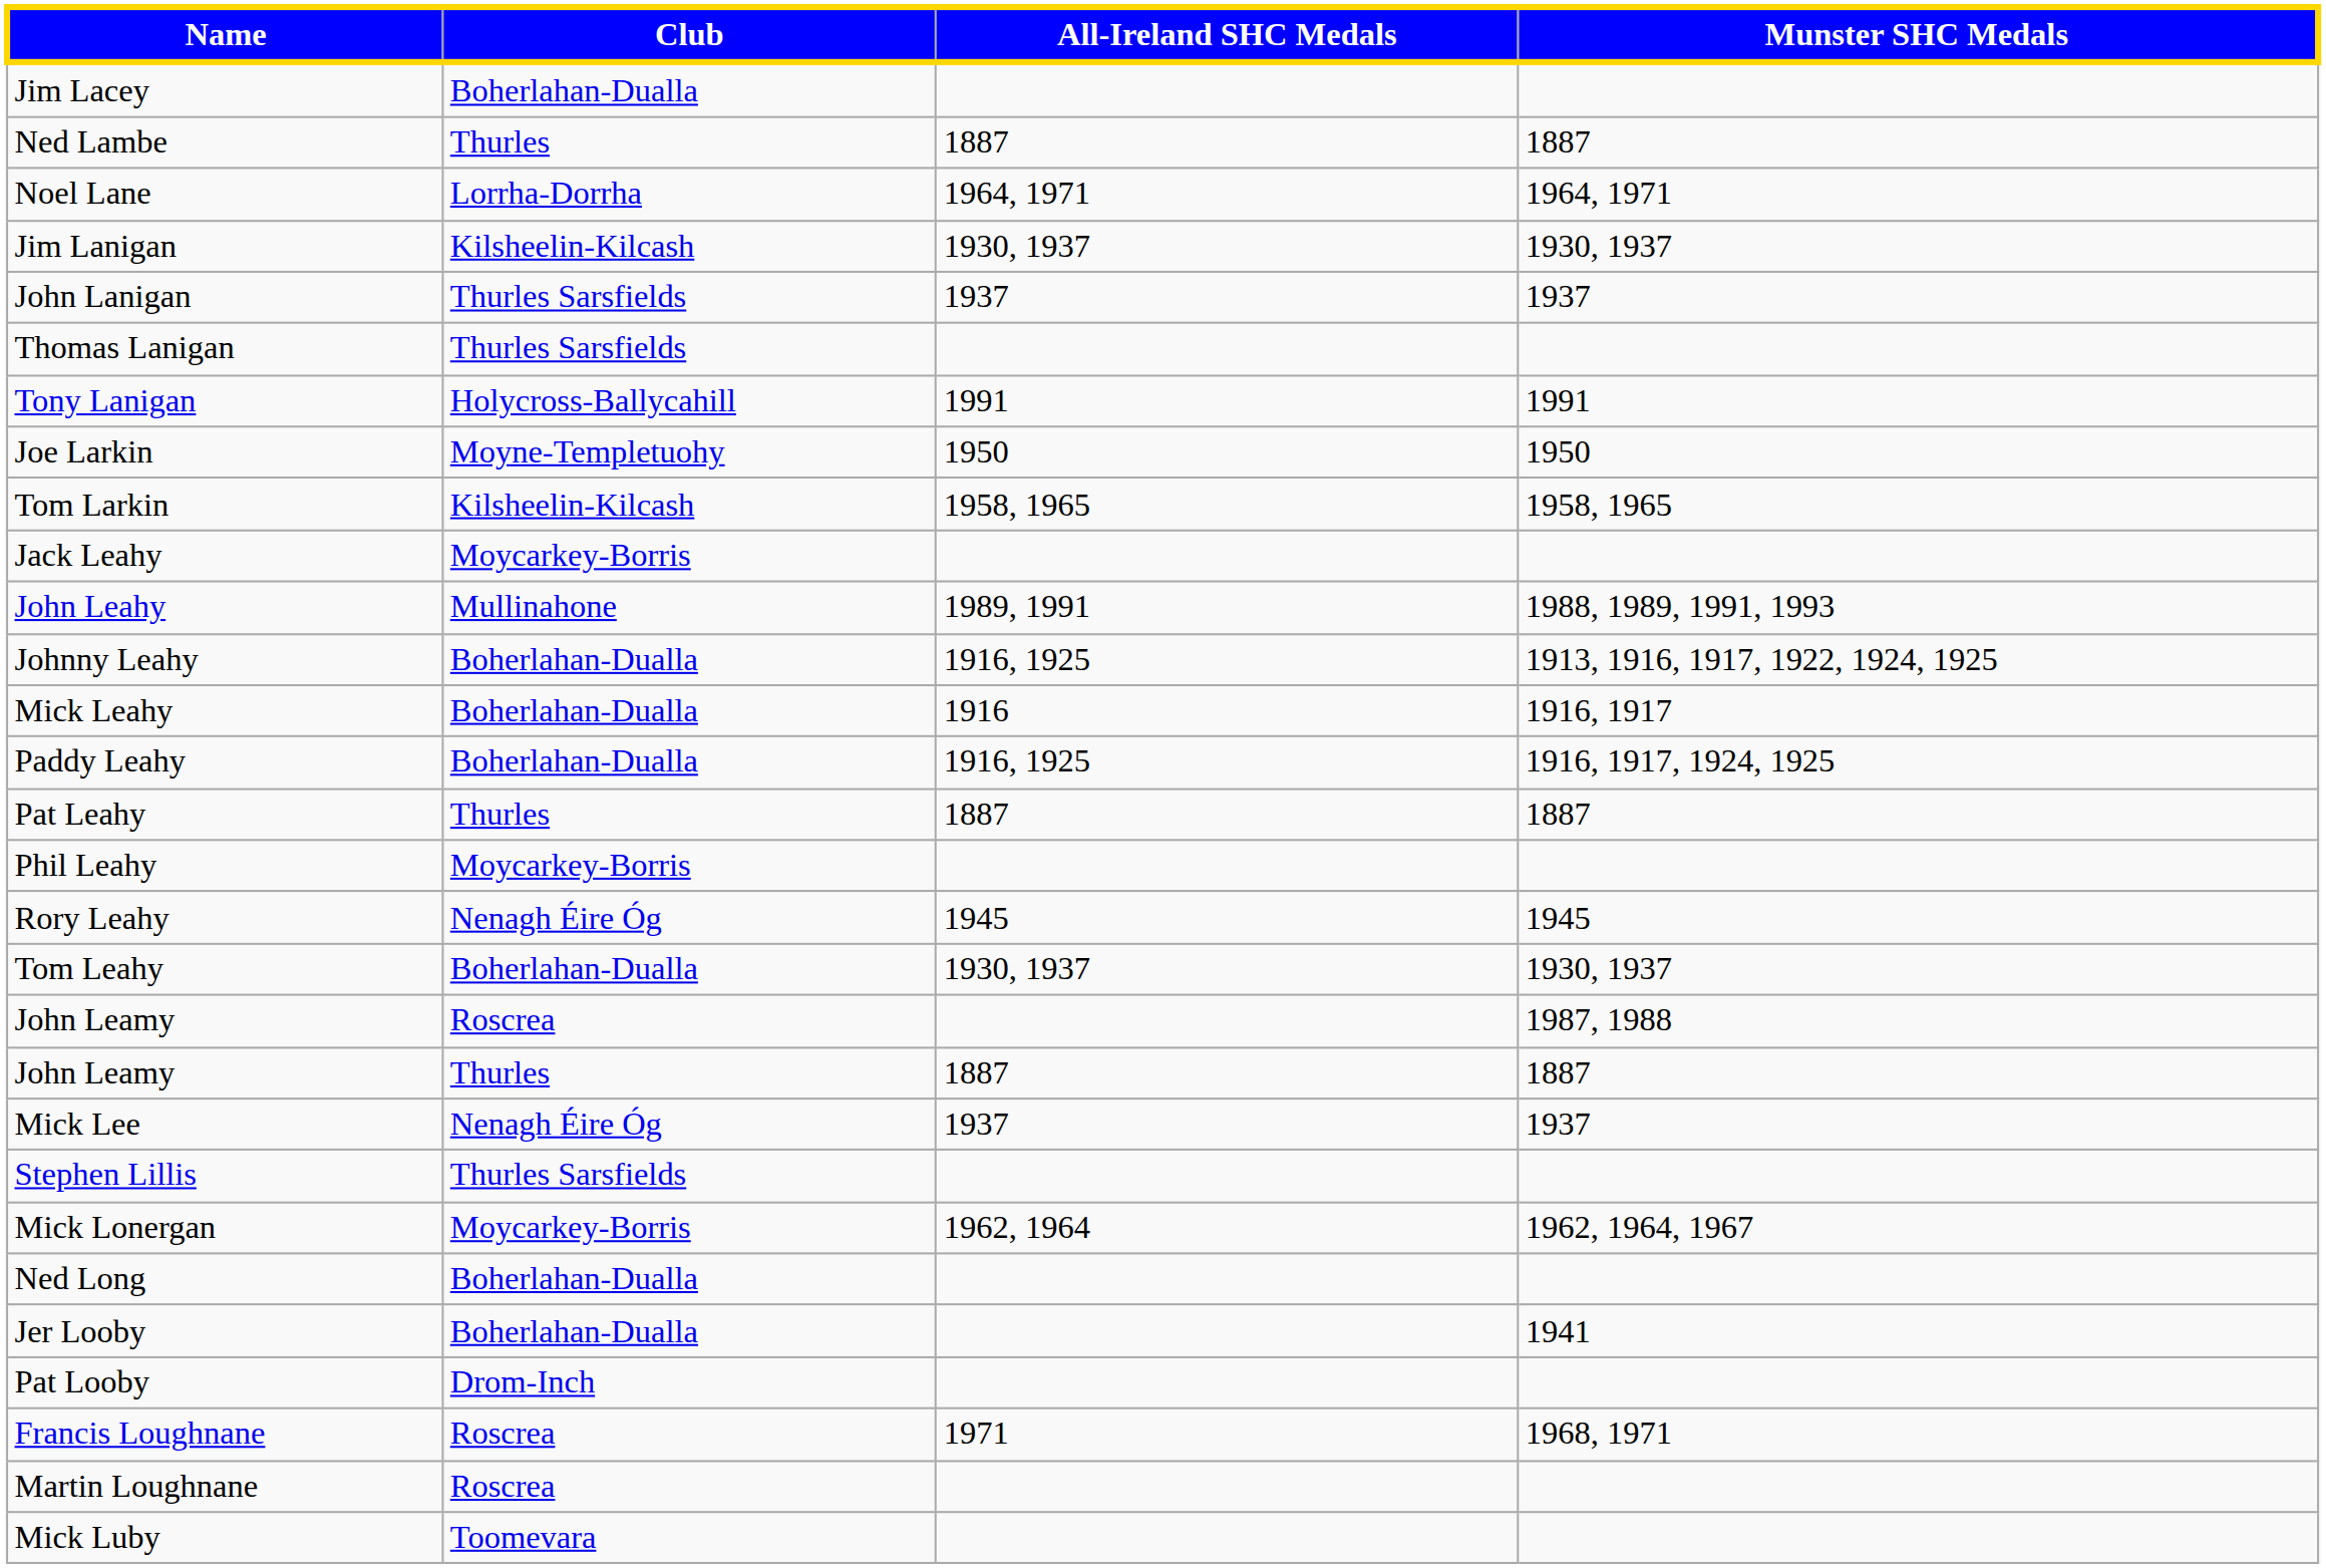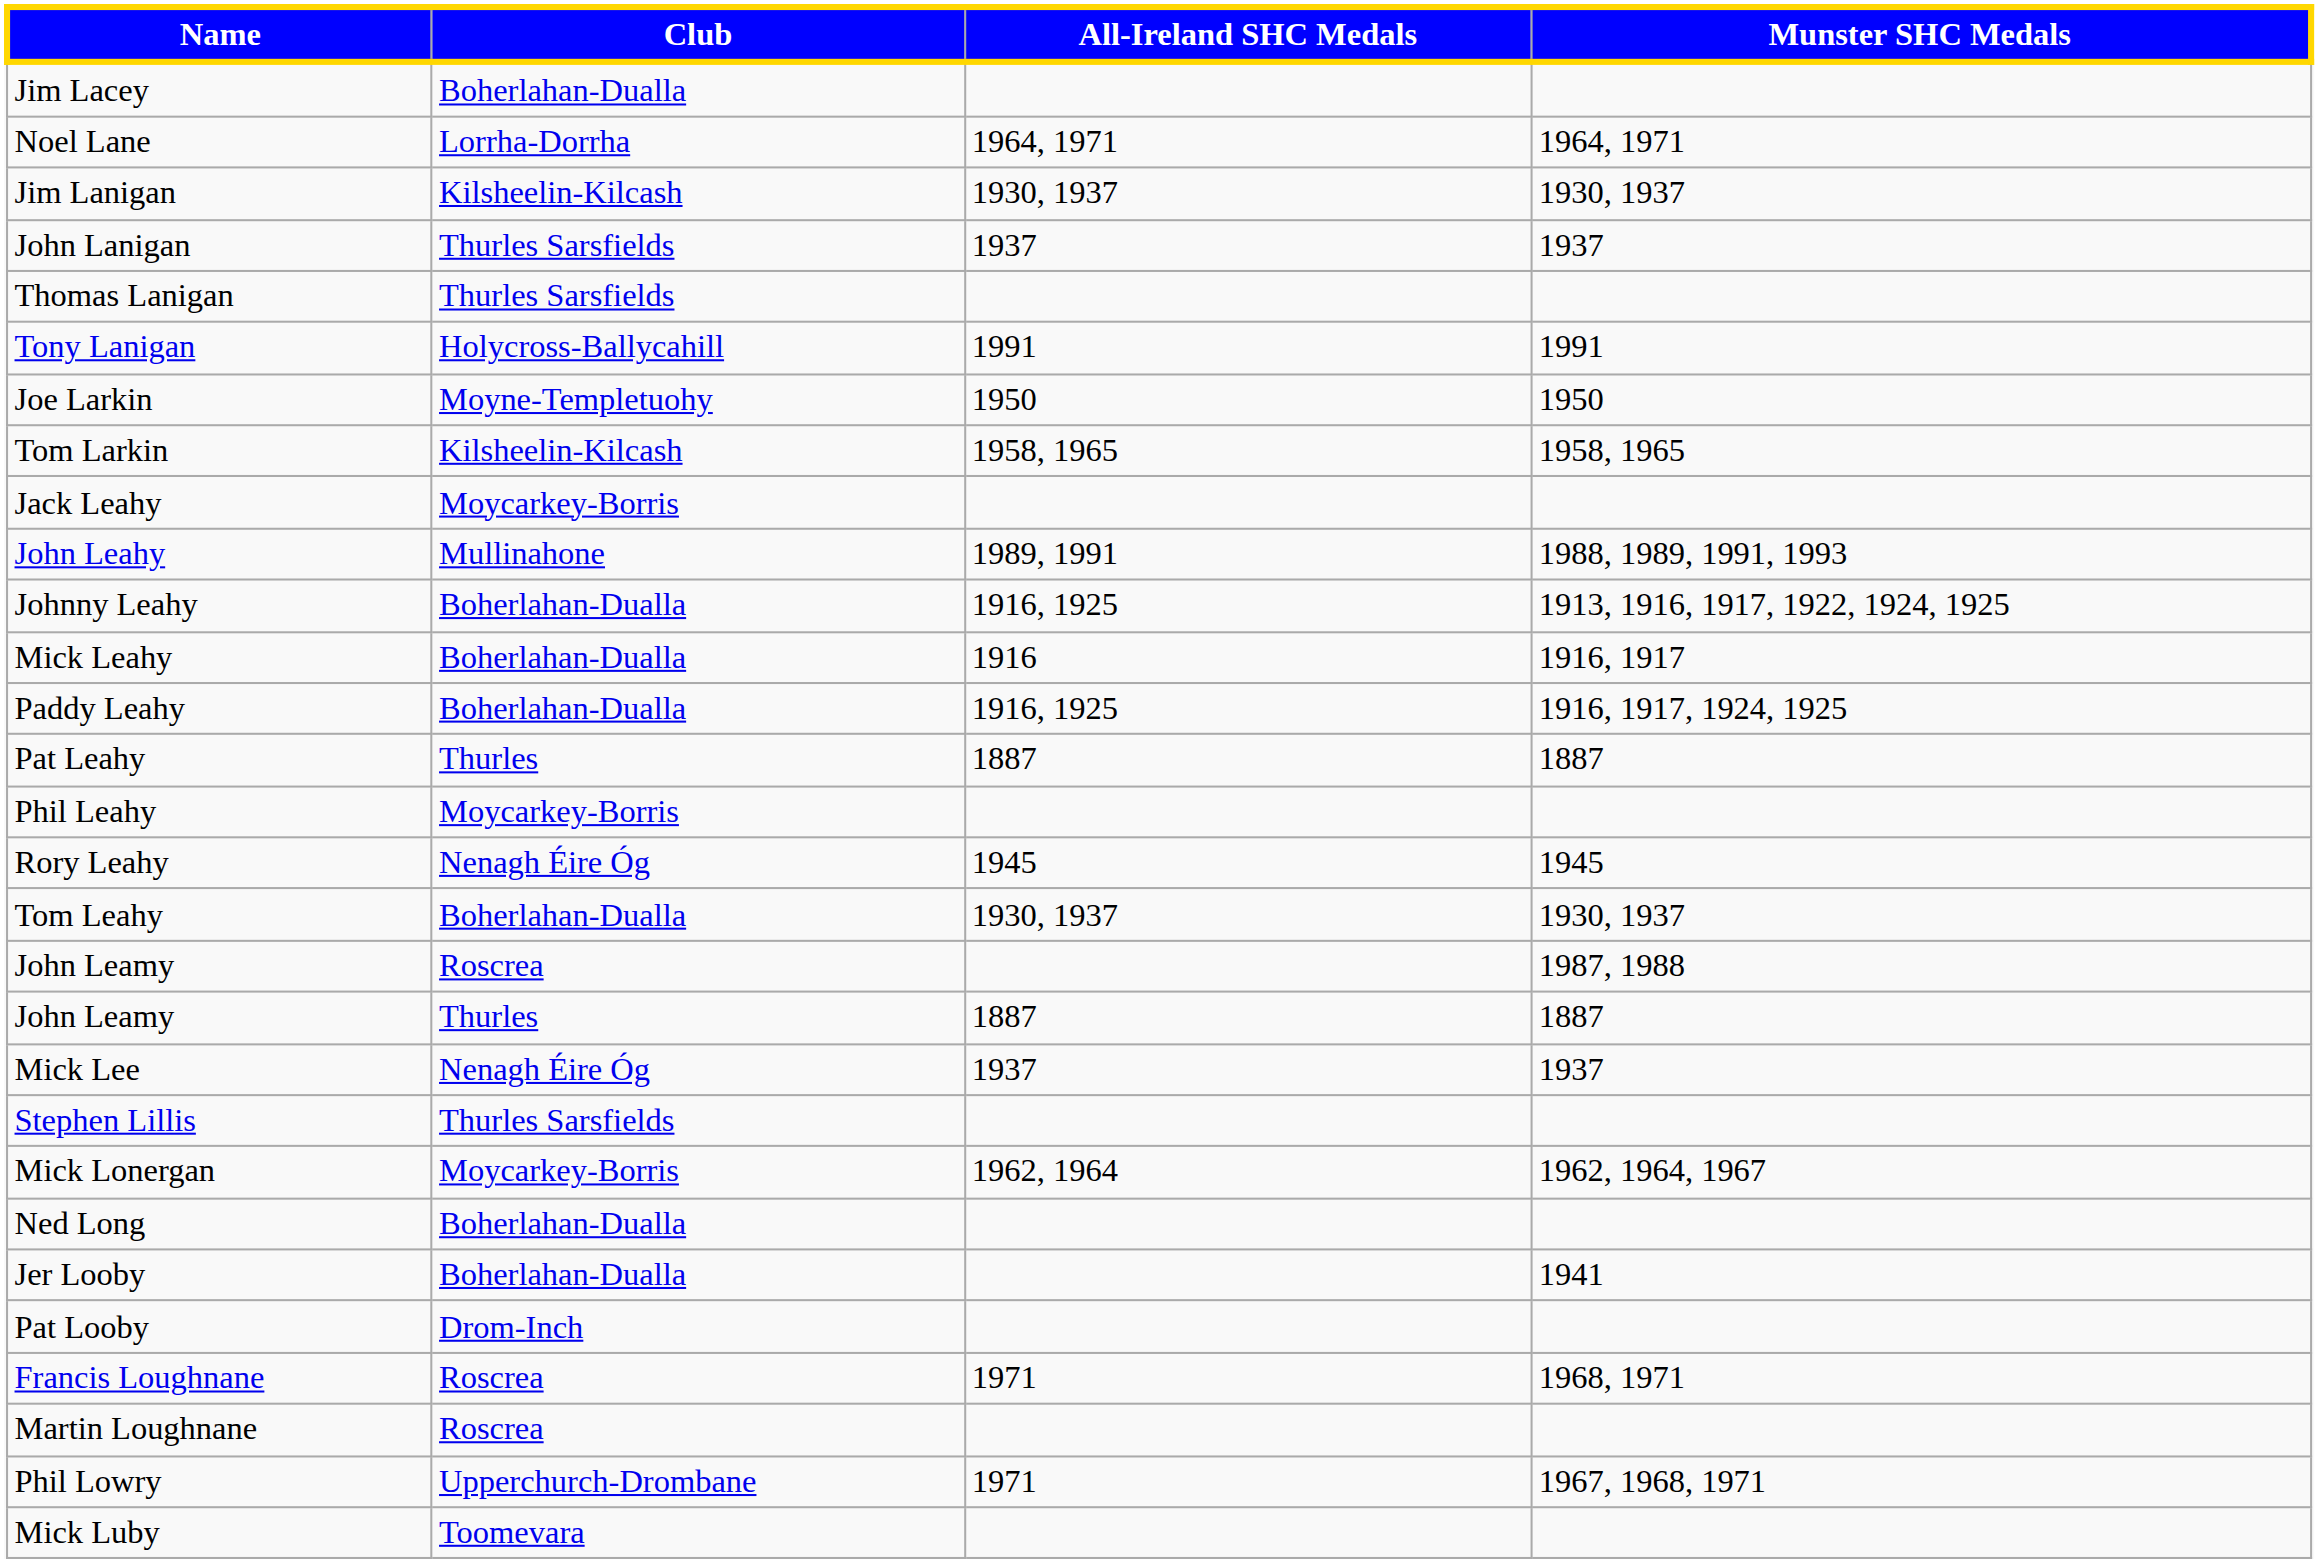 <table class="wikitable" width="90%">
 <tr style="text-align:center;background:blue;color:white;border:3px solid gold;">
 <td><strong>Name</strong></td>
 <td><strong>Club</strong></td>
 <td><strong>All-Ireland SHC Medals</strong></td>
 <td><strong>Munster SHC Medals</strong></td>
 </tr>
 <tr>
 <td>Jim Lacey</td>
 <td><a href='#'>Boherlahan-Dualla</a></td>
 <td></td>
 <td></td>
-</tr>
-<tr>
-<td>Ned Lambe</td>
-<td><a href='#'>Thurles</a></td>
-<td>1887</td>
-<td>1887</td>
 </tr>
 <tr>
 <td>Noel Lane</td>
 <td><a href='#'>Lorrha-Dorrha</a></td>
 <td>1964, 1971</td>
 <td>1964, 1971</td>
 </tr>
 <tr>
 <td>Jim Lanigan</td>
 <td><a href='#'>Kilsheelin-Kilcash</a></td>
 <td>1930, 1937</td>
 <td>1930, 1937</td>
 </tr>
 <tr>
 <td>John Lanigan</td>
 <td><a href='#'>Thurles Sarsfields</a></td>
 <td>1937</td>
 <td>1937</td>
 </tr>
 <tr>
 <td>Thomas Lanigan</td>
 <td><a href='#'>Thurles Sarsfields</a></td>
 <td></td>
 <td></td>
 </tr>
 <tr>
 <td><a href='#'>Tony Lanigan</a></td>
 <td><a href='#'>Holycross-Ballycahill</a></td>
 <td>1991</td>
 <td>1991</td>
 </tr>
 <tr>
 <td>Joe Larkin</td>
 <td><a href='#'>Moyne-Templetuohy</a></td>
 <td>1950</td>
 <td>1950</td>
 </tr>
 <tr>
 <td>Tom Larkin</td>
 <td><a href='#'>Kilsheelin-Kilcash</a></td>
 <td>1958, 1965</td>
 <td>1958, 1965</td>
 </tr>
 <tr>
 <td>Jack Leahy</td>
 <td><a href='#'>Moycarkey-Borris</a></td>
 <td></td>
 <td></td>
 </tr>
 <tr>
 <td><a href='#'>John Leahy</a></td>
 <td><a href='#'>Mullinahone</a></td>
 <td>1989, 1991</td>
 <td>1988, 1989, 1991, 1993</td>
 </tr>
 <tr>
 <td>Johnny Leahy</td>
 <td><a href='#'>Boherlahan-Dualla</a></td>
 <td>1916, 1925</td>
 <td>1913, 1916, 1917, 1922, 1924, 1925</td>
 </tr>
 <tr>
 <td>Mick Leahy</td>
 <td><a href='#'>Boherlahan-Dualla</a></td>
 <td>1916</td>
 <td>1916, 1917</td>
 </tr>
 <tr>
 <td>Paddy Leahy</td>
 <td><a href='#'>Boherlahan-Dualla</a></td>
 <td>1916, 1925</td>
 <td>1916, 1917, 1924, 1925</td>
 </tr>
 <tr>
 <td>Pat Leahy</td>
 <td><a href='#'>Thurles</a></td>
 <td>1887</td>
 <td>1887</td>
 </tr>
 <tr>
 <td>Phil Leahy</td>
 <td><a href='#'>Moycarkey-Borris</a></td>
 <td></td>
 <td></td>
 </tr>
 <tr>
 <td>Rory Leahy</td>
 <td><a href='#'>Nenagh Éire Óg</a></td>
 <td>1945</td>
 <td>1945</td>
 </tr>
 <tr>
 <td>Tom Leahy</td>
 <td><a href='#'>Boherlahan-Dualla</a></td>
 <td>1930, 1937</td>
 <td>1930, 1937</td>
 </tr>
 <tr>
 <td>John Leamy</td>
 <td><a href='#'>Roscrea</a></td>
 <td></td>
 <td>1987, 1988</td>
 </tr>
 <tr>
 <td>John Leamy</td>
 <td><a href='#'>Thurles</a></td>
 <td>1887</td>
 <td>1887</td>
 </tr>
 <tr>
 <td>Mick Lee</td>
 <td><a href='#'>Nenagh Éire Óg</a></td>
 <td>1937</td>
 <td>1937</td>
 </tr>
 <tr>
 <td><a href='#'>Stephen Lillis</a></td>
 <td><a href='#'>Thurles Sarsfields</a></td>
 <td></td>
 <td></td>
 </tr>
 <tr>
 <td>Mick Lonergan</td>
 <td><a href='#'>Moycarkey-Borris</a></td>
 <td>1962, 1964</td>
 <td>1962, 1964, 1967</td>
 </tr>
 <tr>
 <td>Ned Long</td>
 <td><a href='#'>Boherlahan-Dualla</a></td>
 <td></td>
 <td></td>
 </tr>
 <tr>
 <td>Jer Looby</td>
 <td><a href='#'>Boherlahan-Dualla</a></td>
 <td></td>
 <td>1941</td>
 </tr>
 <tr>
 <td>Pat Looby</td>
 <td><a href='#'>Drom-Inch</a></td>
 <td></td>
 </tr>
 <tr>
 <td><a href='#'>Francis Loughnane</a></td>
 <td><a href='#'>Roscrea</a></td>
 <td>1971</td>
 <td>1968, 1971</td>
 </tr>
 <tr>
 <td>Martin Loughnane</td>
 <td><a href='#'>Roscrea</a></td>
 <td></td>
 <td></td>
 </tr>
 <tr>
+<td>Phil Lowry</td>
+<td><a href='#'>Upperchurch-Drombane</a></td>
+<td>1971</td>
+<td>1967, 1968, 1971</td>
+</tr>
+<tr>
 <td>Mick Luby</td>
 <td><a href='#'>Toomevara</a></td>
 <td></td>
 <td></td>
 </tr>
 </table>
